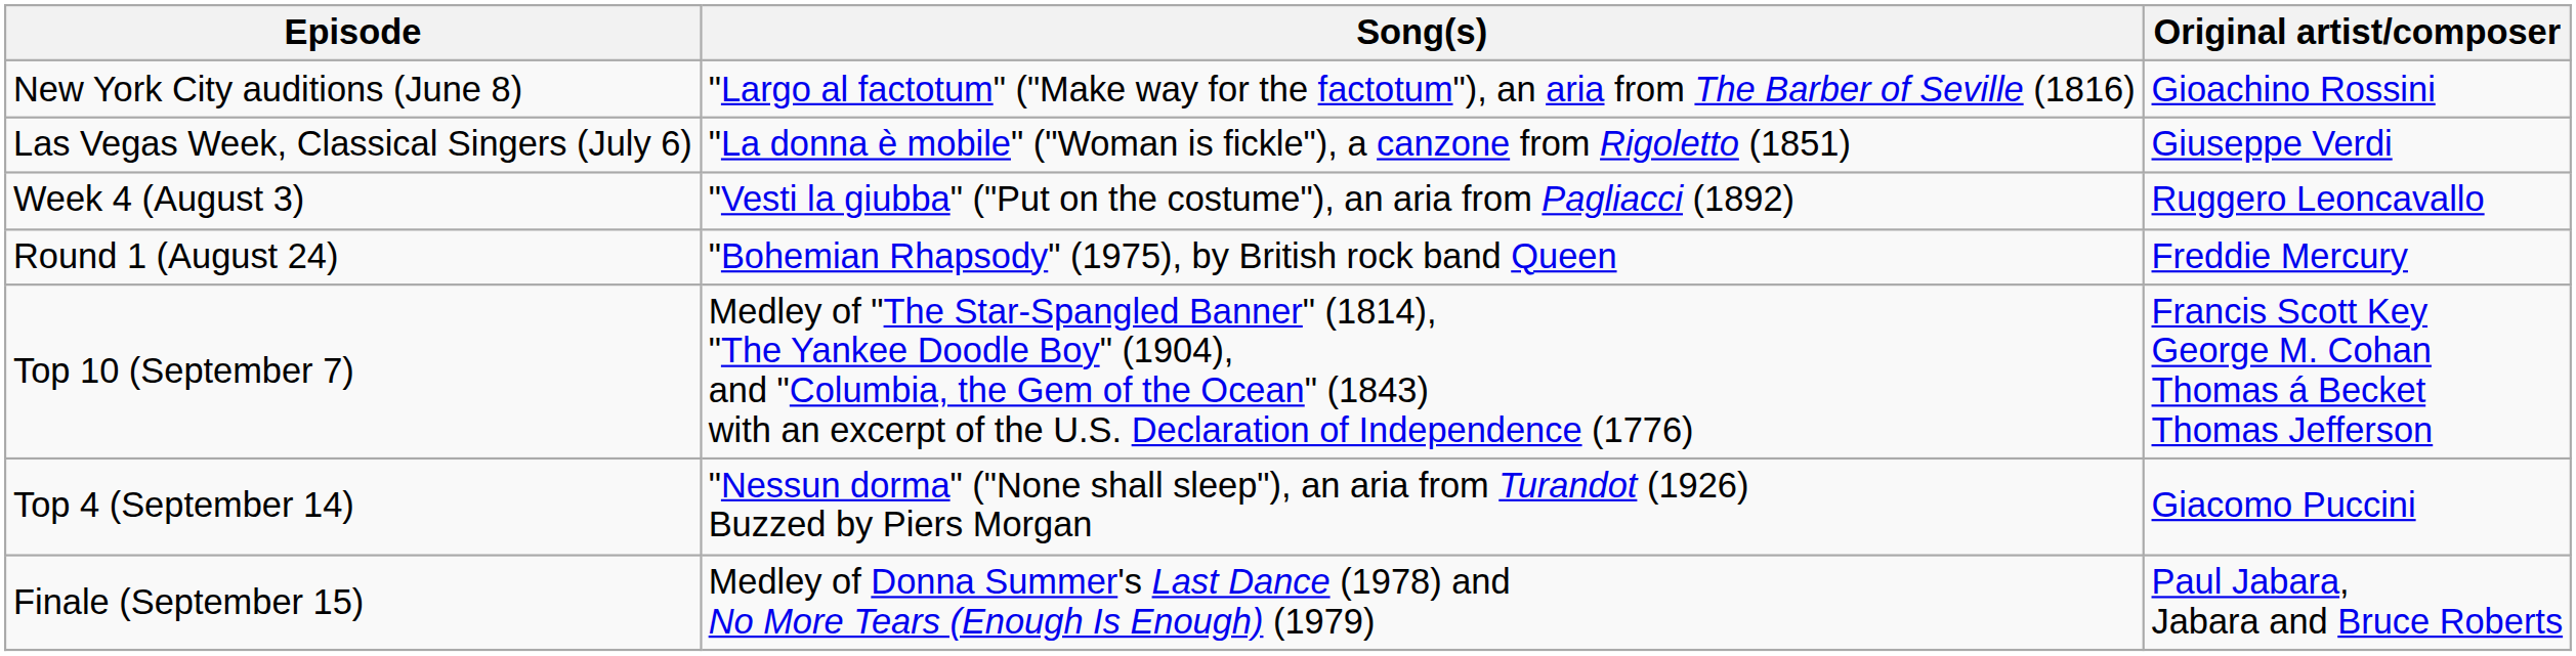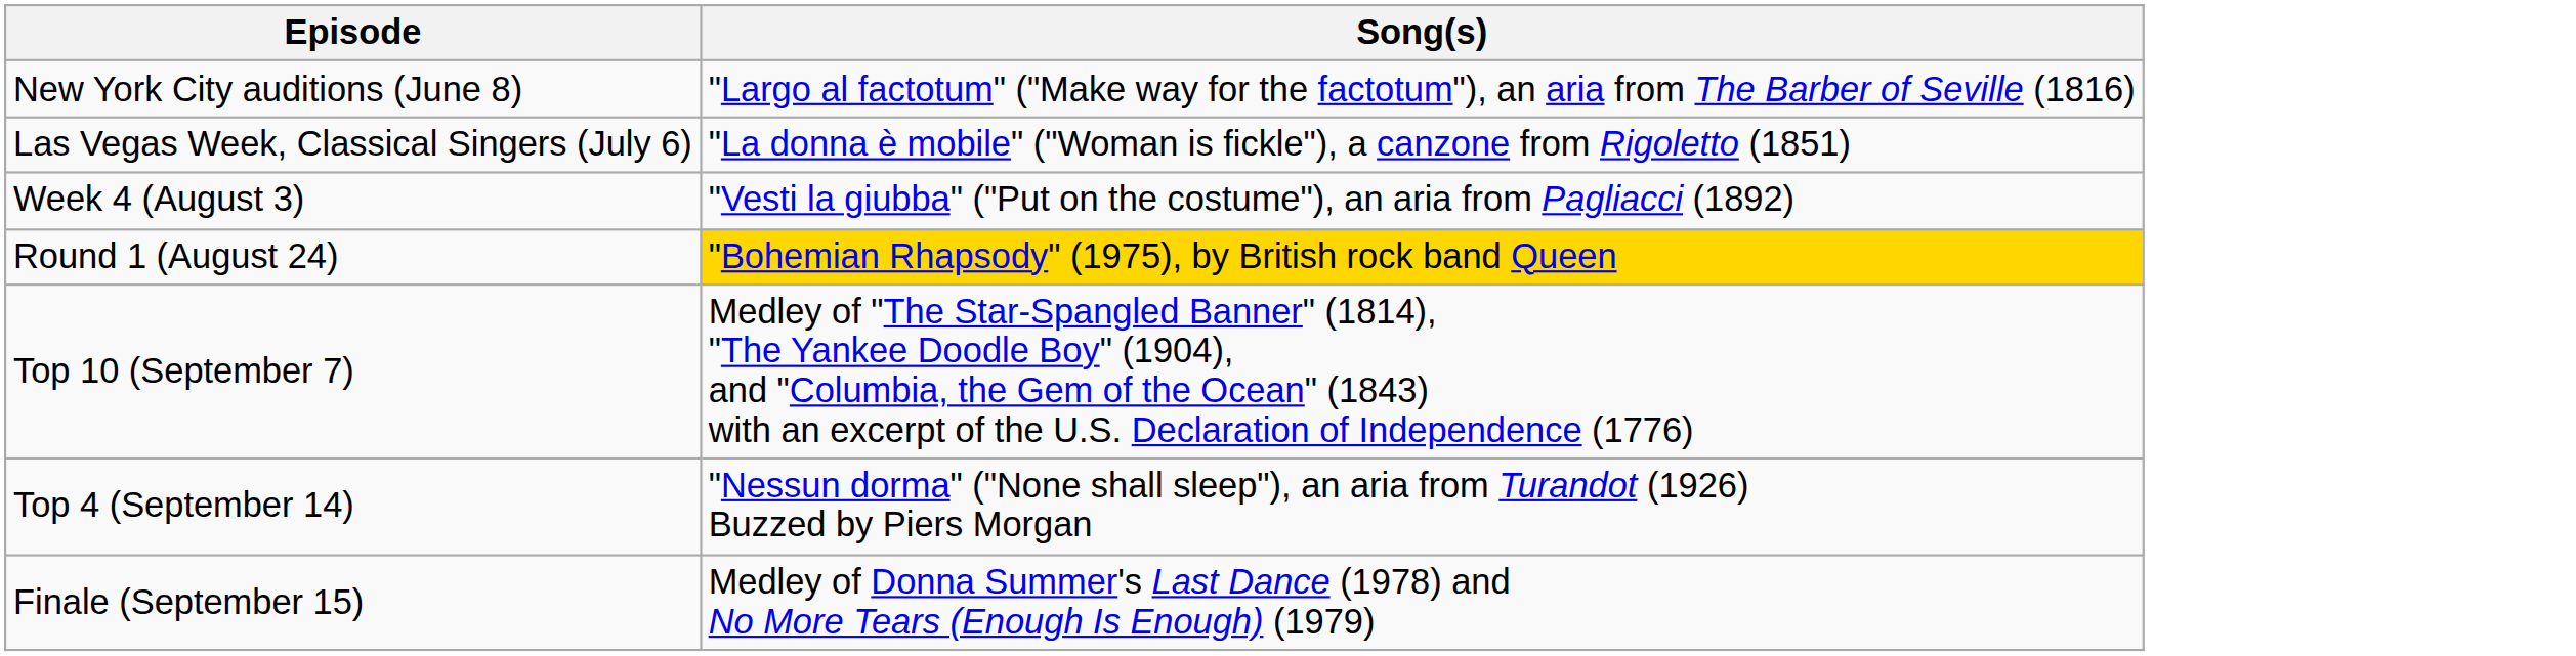 <table class="wikitable">
 <tr>
 <th>Episode</th>
 <th>Song(s)</th>
-<th>Original artist/composer</th>
 </tr>
 <tr>
 <td>New York City auditions (June 8)</td>
 <td>"<a href='#'>Largo al factotum</a>" ("Make way for the <a href='#'>factotum</a>"), an <a href='#'>aria</a> from <em><a href='#'>The Barber of Seville</a></em> (1816)</td>
-<td><a href='#'>Gioachino Rossini</a></td>
 </tr>
 <tr>
 <td>Las Vegas Week, Classical Singers (July 6)</td>
 <td>"<a href='#'>La donna è mobile</a>" ("Woman is fickle"), a <a href='#'>canzone</a> from <em><a href='#'>Rigoletto</a></em> (1851)</td>
-<td><a href='#'>Giuseppe Verdi</a></td>
 </tr>
 <tr>
 <td>Week 4 (August 3)</td>
 <td>"<a href='#'>Vesti la giubba</a>" ("Put on the costume"), an aria from <em><a href='#'>Pagliacci</a></em> (1892)</td>
-<td><a href='#'>Ruggero Leoncavallo</a></td>
 </tr>
 <tr>
 <td>Round 1 (August 24)</td>
-<td>"<a href='#'>Bohemian Rhapsody</a>" (1975), by British rock band <a href='#'>Queen</a></td>
-<td><a href='#'>Freddie Mercury</a></td>
+<td style="background: gold;">"<a href='#'>Bohemian Rhapsody</a>" (1975), by British rock band <a href='#'>Queen</a></td>
 </tr>
 <tr>
 <td>Top 10 (September 7)</td>
 <td>Medley of "<a href='#'>The Star-Spangled Banner</a>" (1814),<br> "<a href='#'>The Yankee Doodle Boy</a>" (1904),<br> and "<a href='#'>Columbia, the Gem of the Ocean</a>" (1843)<br> with an excerpt of the U.S. <a href='#'>Declaration of Independence</a> (1776)</td>
-<td><a href='#'>Francis Scott Key</a><br><a href='#'>George M. Cohan</a><br><a href='#'>Thomas á Becket</a><br><a href='#'>Thomas Jefferson</a></td>
 </tr>
 <tr>
 <td>Top 4 (September 14)</td>
 <td>"<a href='#'>Nessun dorma</a>" ("None shall sleep"), an aria from <em><a href='#'>Turandot</a></em> (1926)<br>Buzzed by Piers Morgan</td>
-<td><a href='#'>Giacomo Puccini</a></td>
 </tr>
 <tr>
 <td>Finale (September 15)</td>
 <td>Medley of <a href='#'>Donna Summer</a>'s <em><a href='#'>Last Dance</a></em> (1978) and<br> <em><a href='#'>No More Tears (Enough Is Enough)</a></em> (1979)</td>
-<td><a href='#'>Paul Jabara</a>,<br>Jabara and <a href='#'>Bruce Roberts</a></td>
 </tr>
 </table>
